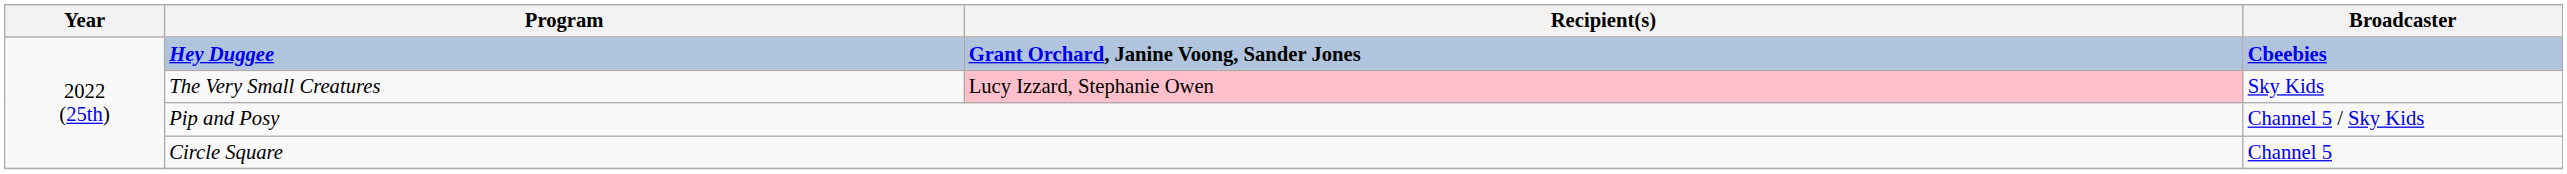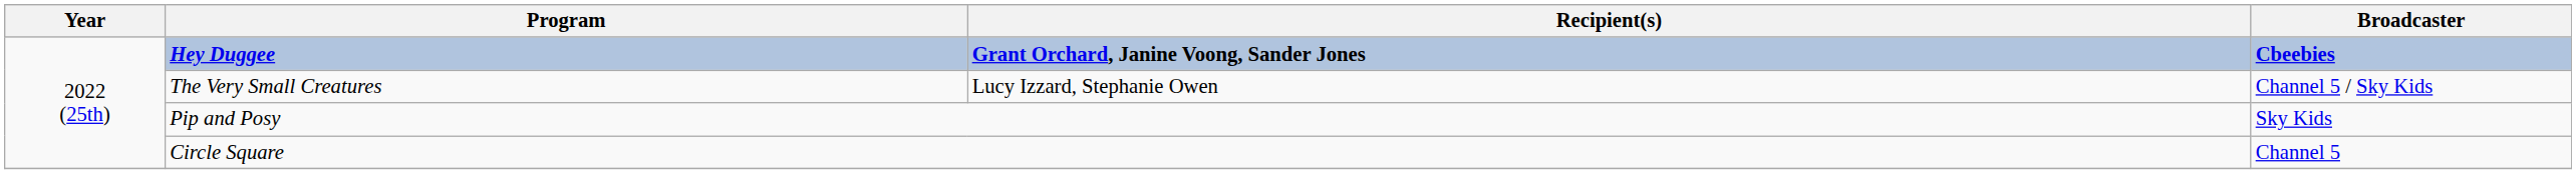 <table class="wikitable" style="width:100%">
 <tr bgcolor="#CCCCCC" align="center">
 <th width="5%">Year</th>
 <th width="25%">Program</th>
 <th width="40%">Recipient(s)</th>
 <th width="10%">Broadcaster</th>
 </tr>
 <tr>
 <td rowspan="4" style="text-align:center;">2022<br>(<a href='#'>25th</a>)<br></td>
 <td style="background:#B0C4DE;"><strong><em><a href='#'>Hey Duggee</a></em></strong></td>
 <td style="background:#B0C4DE;"><strong><a href='#'>Grant Orchard</a>, Janine Voong, Sander Jones</strong></td>
 <td style="background:#B0C4DE;"><strong><a href='#'>Cbeebies</a></strong></td>
 </tr>
 <tr>
 <td><em>The Very Small Creatures</em></td>
-<td style="background: pink;">Lucy Izzard, Stephanie Owen</td>
-<td><a href='#'>Sky Kids</a></td>
+<td>Lucy Izzard, Stephanie Owen</td>
+<td><a href='#'>Channel 5</a> / <a href='#'>Sky Kids</a></td>
 </tr>
 <tr>
 <td colspan="2"><em>Pip and Posy</em></td>
-<td><a href='#'>Channel 5</a> / <a href='#'>Sky Kids</a></td>
+<td><a href='#'>Sky Kids</a></td>
 </tr>
 <tr>
 <td colspan="2"><em>Circle Square</em></td>
 <td><a href='#'>Channel 5</a></td>
 </tr>
 <tr>
 </tr>
 </table>
